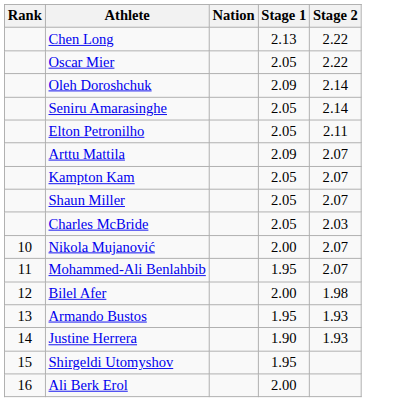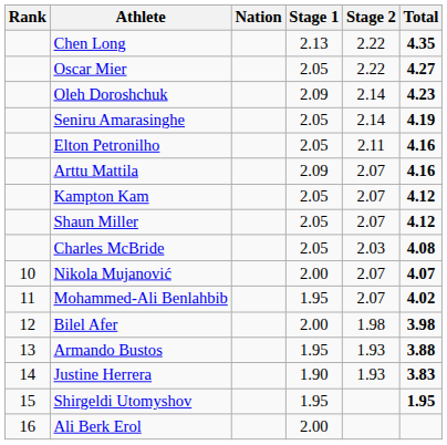 <table class="wikitable sortable" style="text-align:center">
 <tr>
 <th>Rank</th>
 <th>Athlete</th>
 <th>Nation</th>
 <th>Stage 1</th>
 <th>Stage 2</th>
+<th>Total</th>
 </tr>
 <tr>
 <td></td>
 <td align=left><a href='#'>Chen Long</a></td>
 <td align=left></td>
 <td>2.13</td>
 <td>2.22</td>
+<td><strong>4.35</strong></td>
 </tr>
 <tr>
 <td></td>
 <td align=left><a href='#'>Oscar Mier</a></td>
 <td align=left></td>
 <td>2.05</td>
 <td>2.22</td>
+<td><strong>4.27</strong></td>
 </tr>
 <tr>
 <td></td>
 <td align=left><a href='#'>Oleh Doroshchuk</a></td>
 <td align=left></td>
 <td>2.09</td>
 <td>2.14</td>
+<td><strong>4.23</strong></td>
 </tr>
 <tr>
 <td></td>
 <td align=left><a href='#'>Seniru Amarasinghe</a></td>
 <td align=left></td>
 <td>2.05</td>
 <td>2.14</td>
+<td><strong>4.19</strong></td>
 </tr>
 <tr>
 <td></td>
 <td align=left><a href='#'>Elton Petronilho</a></td>
 <td align=left></td>
 <td>2.05</td>
 <td>2.11</td>
+<td><strong>4.16</strong></td>
 </tr>
 <tr>
 <td></td>
 <td align=left><a href='#'>Arttu Mattila</a></td>
 <td align=left></td>
 <td>2.09</td>
 <td>2.07</td>
+<td><strong>4.16</strong></td>
 </tr>
 <tr>
 <td></td>
 <td align=left><a href='#'>Kampton Kam</a></td>
 <td align=left></td>
 <td>2.05</td>
 <td>2.07</td>
+<td><strong>4.12</strong></td>
 </tr>
 <tr>
 <td></td>
 <td align=left><a href='#'>Shaun Miller</a></td>
 <td align=left></td>
 <td>2.05</td>
 <td>2.07</td>
+<td><strong>4.12</strong></td>
 </tr>
 <tr>
 <td></td>
 <td align=left><a href='#'>Charles McBride</a></td>
 <td align=left></td>
 <td>2.05</td>
 <td>2.03</td>
+<td><strong>4.08</strong></td>
 </tr>
 <tr>
 <td>10</td>
 <td align=left><a href='#'>Nikola Mujanović</a></td>
 <td align=left></td>
 <td>2.00</td>
 <td>2.07</td>
+<td><strong>4.07</strong></td>
 </tr>
 <tr>
 <td>11</td>
 <td align=left><a href='#'>Mohammed-Ali Benlahbib</a></td>
 <td align=left></td>
 <td>1.95</td>
 <td>2.07</td>
+<td><strong>4.02</strong></td>
 </tr>
 <tr>
 <td>12</td>
 <td align=left><a href='#'>Bilel Afer</a></td>
 <td align=left></td>
 <td>2.00</td>
 <td>1.98</td>
+<td><strong>3.98</strong></td>
 </tr>
 <tr>
 <td>13</td>
 <td align=left><a href='#'>Armando Bustos</a></td>
 <td align=left></td>
 <td>1.95</td>
 <td>1.93</td>
+<td><strong>3.88</strong></td>
 </tr>
 <tr>
 <td>14</td>
 <td align=left><a href='#'>Justine Herrera</a></td>
 <td align=left></td>
 <td>1.90</td>
 <td>1.93</td>
+<td><strong>3.83</strong></td>
 </tr>
 <tr>
 <td>15</td>
 <td align=left><a href='#'>Shirgeldi Utomyshov</a></td>
 <td align=left></td>
 <td>1.95</td>
 <td></td>
+<td><strong>1.95</strong></td>
 </tr>
 <tr>
 <td>16</td>
 <td align=left><a href='#'>Ali Berk Erol</a></td>
 <td align=left></td>
 <td>2.00</td>
 <td></td>
+<td></td>
 </tr>
 </table>
